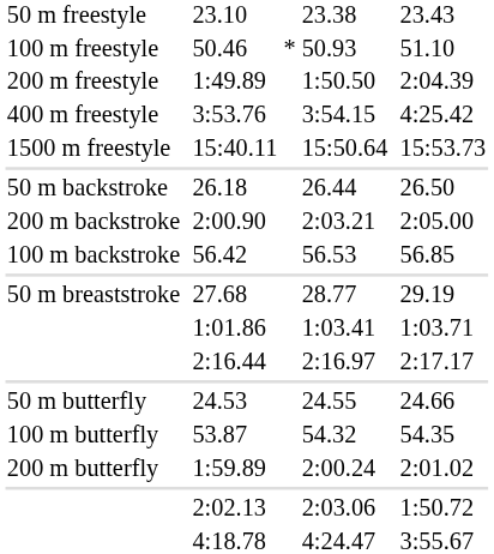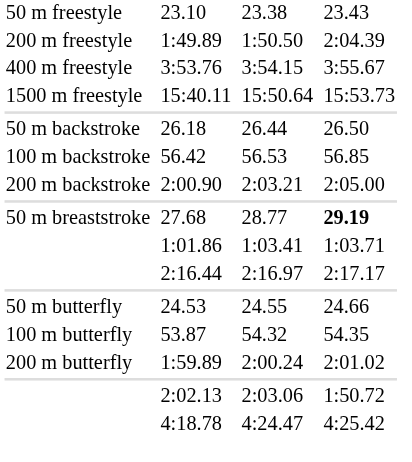 <table>
 <tr valign="top">
 <td>50 m freestyle</td>
 <td></td>
 <td>23.10</td>
 <td></td>
 <td>23.38</td>
 <td></td>
 <td>23.43</td>
-</tr>
-<tr valign="top">
-<td>100 m freestyle</td>
-<td></td>
-<td>50.46</td>
-<td>*</td>
-<td>50.93</td>
-<td></td>
-<td>51.10</td>
 </tr>
 <tr valign="top">
 <td>200 m freestyle</td>
 <td></td>
 <td>1:49.89</td>
 <td></td>
 <td>1:50.50</td>
 <td></td>
 <td>2:04.39</td>
 </tr>
 <tr valign="top">
 <td>400 m freestyle</td>
 <td></td>
 <td>3:53.76</td>
 <td></td>
 <td>3:54.15</td>
 <td></td>
-<td>4:25.42</td>
+<td>3:55.67</td>
 </tr>
 <tr valign="top">
 <td>1500 m freestyle</td>
 <td></td>
 <td>15:40.11</td>
 <td></td>
 <td>15:50.64</td>
 <td></td>
 <td>15:53.73</td>
 </tr>
 <tr bgcolor=#DDDDDD>
 <td colspan=7></td>
 </tr>
 <tr valign="top">
 <td>50 m backstroke</td>
 <td></td>
 <td>26.18</td>
 <td></td>
 <td>26.44</td>
 <td></td>
 <td>26.50</td>
 </tr>
 <tr valign="top">
+<td>100 m backstroke</td>
+<td></td>
+<td>56.42</td>
+<td></td>
+<td>56.53</td>
+<td></td>
+<td>56.85</td>
+</tr>
+<tr valign="top">
 <td>200 m backstroke</td>
 <td></td>
 <td>2:00.90</td>
 <td></td>
 <td>2:03.21</td>
 <td></td>
 <td>2:05.00</td>
-</tr>
-<tr valign="top">
-<td>100 m backstroke</td>
-<td></td>
-<td>56.42</td>
-<td></td>
-<td>56.53</td>
-<td></td>
-<td>56.85</td>
 </tr>
 <tr bgcolor=#DDDDDD>
 <td colspan=7></td>
 </tr>
 <tr valign="top">
 <td>50 m breaststroke</td>
 <td></td>
 <td>27.68</td>
 <td></td>
 <td>28.77</td>
 <td></td>
-<td>29.19</td>
+<td><strong>29.19</strong></td>
 </tr>
 <tr valign="top">
 <td></td>
 <td></td>
 <td>1:01.86</td>
 <td></td>
 <td>1:03.41</td>
 <td></td>
 <td>1:03.71</td>
 </tr>
 <tr valign="top">
 <td></td>
 <td></td>
 <td>2:16.44</td>
 <td></td>
 <td>2:16.97</td>
 <td></td>
 <td>2:17.17</td>
 </tr>
 <tr bgcolor=#DDDDDD>
 <td colspan=7></td>
 </tr>
 <tr valign="top">
 <td>50 m butterfly</td>
 <td></td>
 <td>24.53</td>
 <td></td>
 <td>24.55</td>
 <td></td>
 <td>24.66</td>
 </tr>
 <tr valign="top">
 <td>100 m butterfly</td>
 <td></td>
 <td>53.87</td>
 <td></td>
 <td>54.32</td>
 <td></td>
 <td>54.35</td>
 </tr>
 <tr valign="top">
 <td>200 m butterfly</td>
 <td></td>
 <td>1:59.89</td>
 <td></td>
 <td>2:00.24</td>
 <td></td>
 <td>2:01.02</td>
 </tr>
 <tr bgcolor=#DDDDDD>
 <td colspan=7></td>
 </tr>
 <tr valign="top">
 <td></td>
 <td></td>
 <td>2:02.13</td>
 <td></td>
 <td>2:03.06</td>
 <td></td>
 <td>1:50.72</td>
 </tr>
 <tr valign="top">
 <td></td>
 <td></td>
 <td>4:18.78</td>
 <td></td>
 <td>4:24.47</td>
 <td></td>
-<td>3:55.67</td>
+<td>4:25.42</td>
 </tr>
 </table>
